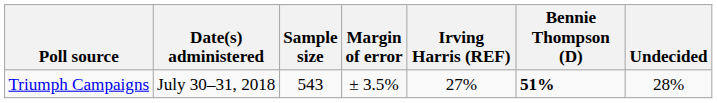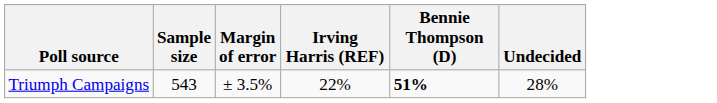 <table class="wikitable">
 <tr valign= bottom>
 <th>Poll source</th>
-<th>Date(s)<br>administered</th>
 <th>Sample<br>size</th>
 <th>Margin<br>of error</th>
 <th style="width:95px;">Irving<br>Harris (REF)</th>
 <th style="width:95px;">Bennie<br>Thompson (D)</th>
 <th>Undecided</th>
 </tr>
 <tr>
 <td><a href='#'>Triumph Campaigns</a></td>
-<td align=center>July 30–31, 2018</td>
 <td align=center>543</td>
 <td align=center>± 3.5%</td>
-<td align=center>27%</td>
+<td align=center>22%</td>
 <td><strong>51%</strong></td>
 <td align=center>28%</td>
 </tr>
 </table>
